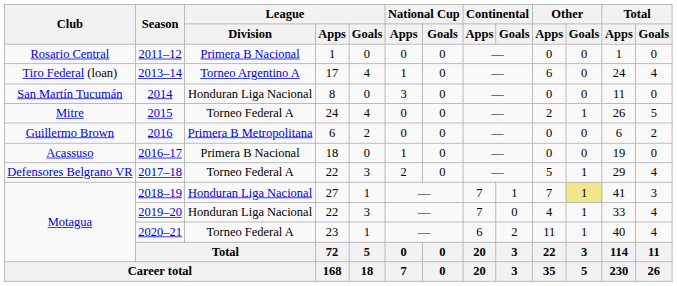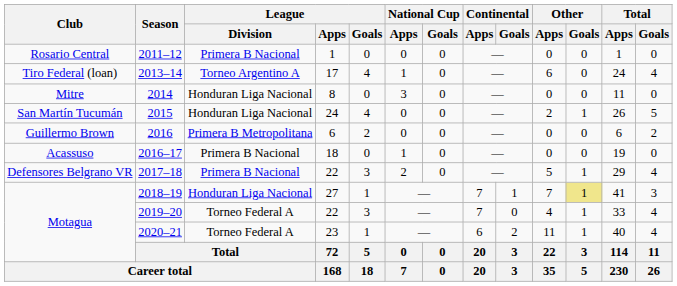 <table class="wikitable" style="text-align:center">
 <tr>
 <th rowspan="2">Club</th>
 <th rowspan="2">Season</th>
 <th colspan="3">League</th>
 <th colspan="2">National Cup</th>
 <th colspan="2">Continental</th>
 <th colspan="2">Other</th>
 <th colspan="2">Total</th>
 </tr>
 <tr>
 <th>Division</th>
 <th>Apps</th>
 <th>Goals</th>
 <th>Apps</th>
 <th>Goals</th>
 <th>Apps</th>
 <th>Goals</th>
 <th>Apps</th>
 <th>Goals</th>
 <th>Apps</th>
 <th>Goals</th>
 </tr>
 <tr>
 <td rowspan="1"><a href='#'>Rosario Central</a></td>
 <td><a href='#'>2011–12</a></td>
 <td><a href='#'>Primera B Nacional</a></td>
 <td>1</td>
 <td>0</td>
 <td>0</td>
 <td>0</td>
 <td colspan="2">—</td>
 <td>0</td>
 <td>0</td>
 <td>1</td>
 <td>0</td>
 </tr>
 <tr>
 <td rowspan="1"><a href='#'>Tiro Federal</a> (loan)</td>
 <td><a href='#'>2013–14</a></td>
 <td><a href='#'>Torneo Argentino A</a></td>
 <td>17</td>
 <td>4</td>
 <td>1</td>
 <td>0</td>
 <td colspan="2">—</td>
 <td>6</td>
 <td>0</td>
 <td>24</td>
 <td>4</td>
 </tr>
 <tr>
-<td rowspan="1"><a href='#'>San Martín Tucumán</a></td>
+<td rowspan="1"><a href='#'>Mitre</a></td>
 <td><a href='#'>2014</a></td>
 <td>Honduran Liga Nacional</td>
 <td>8</td>
 <td>0</td>
 <td>3</td>
 <td>0</td>
 <td colspan="2">—</td>
 <td>0</td>
 <td>0</td>
 <td>11</td>
 <td>0</td>
 </tr>
 <tr>
-<td rowspan="1"><a href='#'>Mitre</a></td>
+<td rowspan="1"><a href='#'>San Martín Tucumán</a></td>
 <td><a href='#'>2015</a></td>
-<td>Torneo Federal A</td>
+<td>Honduran Liga Nacional</td>
 <td>24</td>
 <td>4</td>
 <td>0</td>
 <td>0</td>
 <td colspan="2">—</td>
 <td>2</td>
 <td>1</td>
 <td>26</td>
 <td>5</td>
 </tr>
 <tr>
 <td rowspan="1"><a href='#'>Guillermo Brown</a></td>
 <td><a href='#'>2016</a></td>
 <td><a href='#'>Primera B Metropolitana</a></td>
 <td>6</td>
 <td>2</td>
 <td>0</td>
 <td>0</td>
 <td colspan="2">—</td>
 <td>0</td>
 <td>0</td>
 <td>6</td>
 <td>2</td>
 </tr>
 <tr>
 <td rowspan="1"><a href='#'>Acassuso</a></td>
 <td><a href='#'>2016–17</a></td>
 <td>Primera B Nacional</td>
 <td>18</td>
 <td>0</td>
 <td>1</td>
 <td>0</td>
 <td colspan="2">—</td>
 <td>0</td>
 <td>0</td>
 <td>19</td>
 <td>0</td>
 </tr>
 <tr>
 <td rowspan="1"><a href='#'>Defensores Belgrano VR</a></td>
 <td><a href='#'>2017–18</a></td>
-<td>Torneo Federal A</td>
+<td><a href='#'>Primera B Nacional</a></td>
 <td>22</td>
 <td>3</td>
 <td>2</td>
 <td>0</td>
 <td colspan="2">—</td>
 <td>5</td>
 <td>1</td>
 <td>29</td>
 <td>4</td>
 </tr>
 <tr>
 <td rowspan="4"><a href='#'>Motagua</a></td>
 <td><a href='#'>2018–19</a></td>
 <td><a href='#'>Honduran Liga Nacional</a></td>
 <td>27</td>
 <td>1</td>
 <td colspan="2">—</td>
 <td>7</td>
 <td>1</td>
 <td>7</td>
 <td style="background: khaki;">1</td>
 <td>41</td>
 <td>3</td>
 </tr>
 <tr>
 <td><a href='#'>2019–20</a></td>
-<td>Honduran Liga Nacional</td>
+<td>Torneo Federal A</td>
 <td>22</td>
 <td>3</td>
 <td colspan="2">—</td>
 <td>7</td>
 <td>0</td>
 <td>4</td>
 <td>1</td>
 <td>33</td>
 <td>4</td>
 </tr>
 <tr>
 <td><a href='#'>2020–21</a></td>
 <td>Torneo Federal A</td>
 <td>23</td>
 <td>1</td>
 <td colspan="2">—</td>
 <td>6</td>
 <td>2</td>
 <td>11</td>
 <td>1</td>
 <td>40</td>
 <td>4</td>
 </tr>
 <tr>
 <th colspan="2">Total</th>
 <th>72</th>
 <th>5</th>
 <th>0</th>
 <th>0</th>
 <th>20</th>
 <th>3</th>
 <th>22</th>
 <th>3</th>
 <th>114</th>
 <th>11</th>
 </tr>
 <tr>
 <th colspan="3">Career total</th>
 <th>168</th>
 <th>18</th>
 <th>7</th>
 <th>0</th>
 <th>20</th>
 <th>3</th>
 <th>35</th>
 <th>5</th>
 <th>230</th>
 <th>26</th>
 </tr>
 </table>
